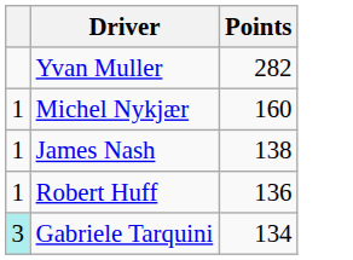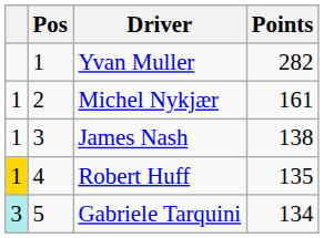 <table class="wikitable" style="font-size: 95%;">
 <tr>
 <th></th>
+<th>Pos</th>
 <th>Driver</th>
 <th>Points</th>
 </tr>
 <tr>
 <td align="left"></td>
+<td>1</td>
 <td> <a href='#'>Yvan Muller</a></td>
 <td align="right">282</td>
 </tr>
 <tr>
 <td align="left"> 1</td>
+<td>2</td>
 <td> <a href='#'>Michel Nykjær</a></td>
-<td align="right">160</td>
+<td align="right">161</td>
 </tr>
 <tr>
 <td align="left"> 1</td>
+<td>3</td>
 <td> <a href='#'>James Nash</a></td>
 <td align="right">138</td>
 </tr>
 <tr>
-<td align="left"> 1</td>
+<td align="left" style="background: gold;"> 1</td>
+<td>4</td>
 <td> <a href='#'>Robert Huff</a></td>
-<td align="right">136</td>
+<td align="right">135</td>
 </tr>
 <tr>
 <td align="left" style="background: paleturquoise;"> 3</td>
+<td>5</td>
 <td> <a href='#'>Gabriele Tarquini</a></td>
 <td align="right">134</td>
 </tr>
 </table>
